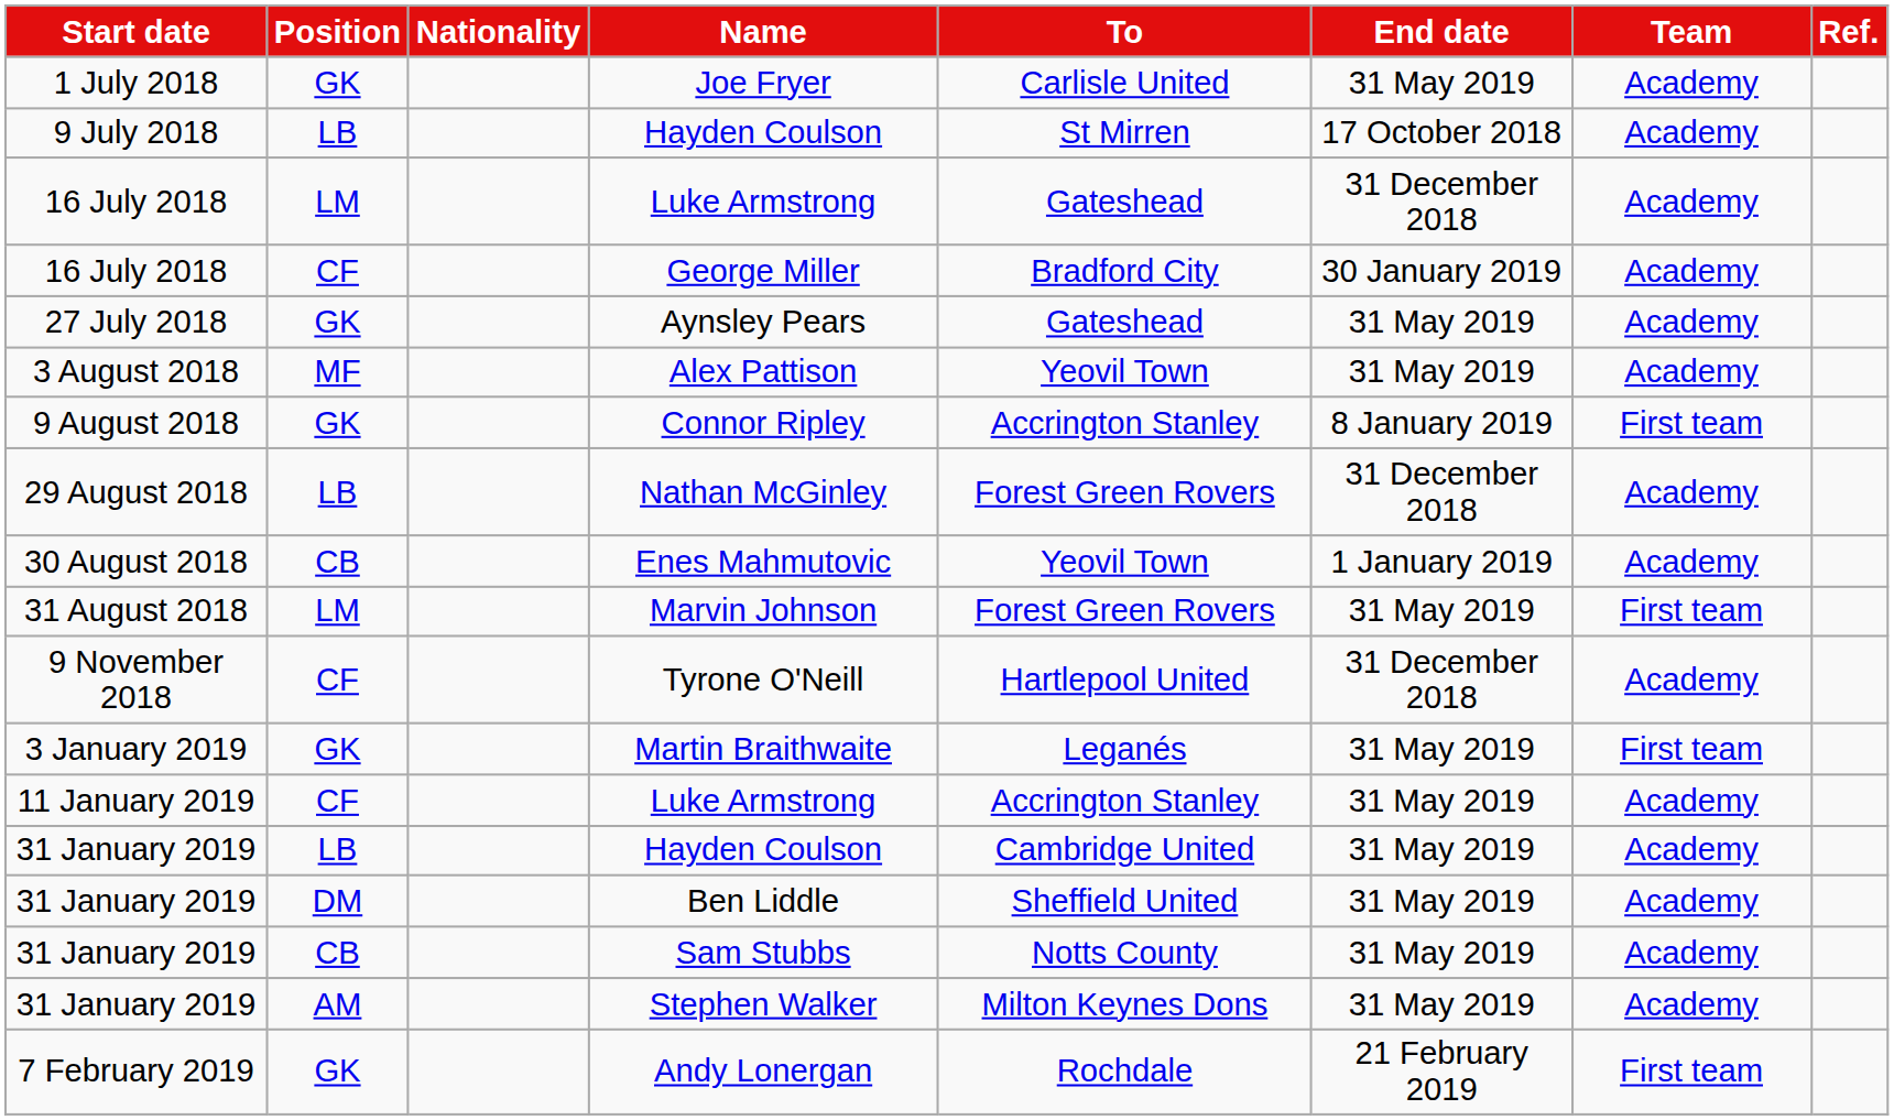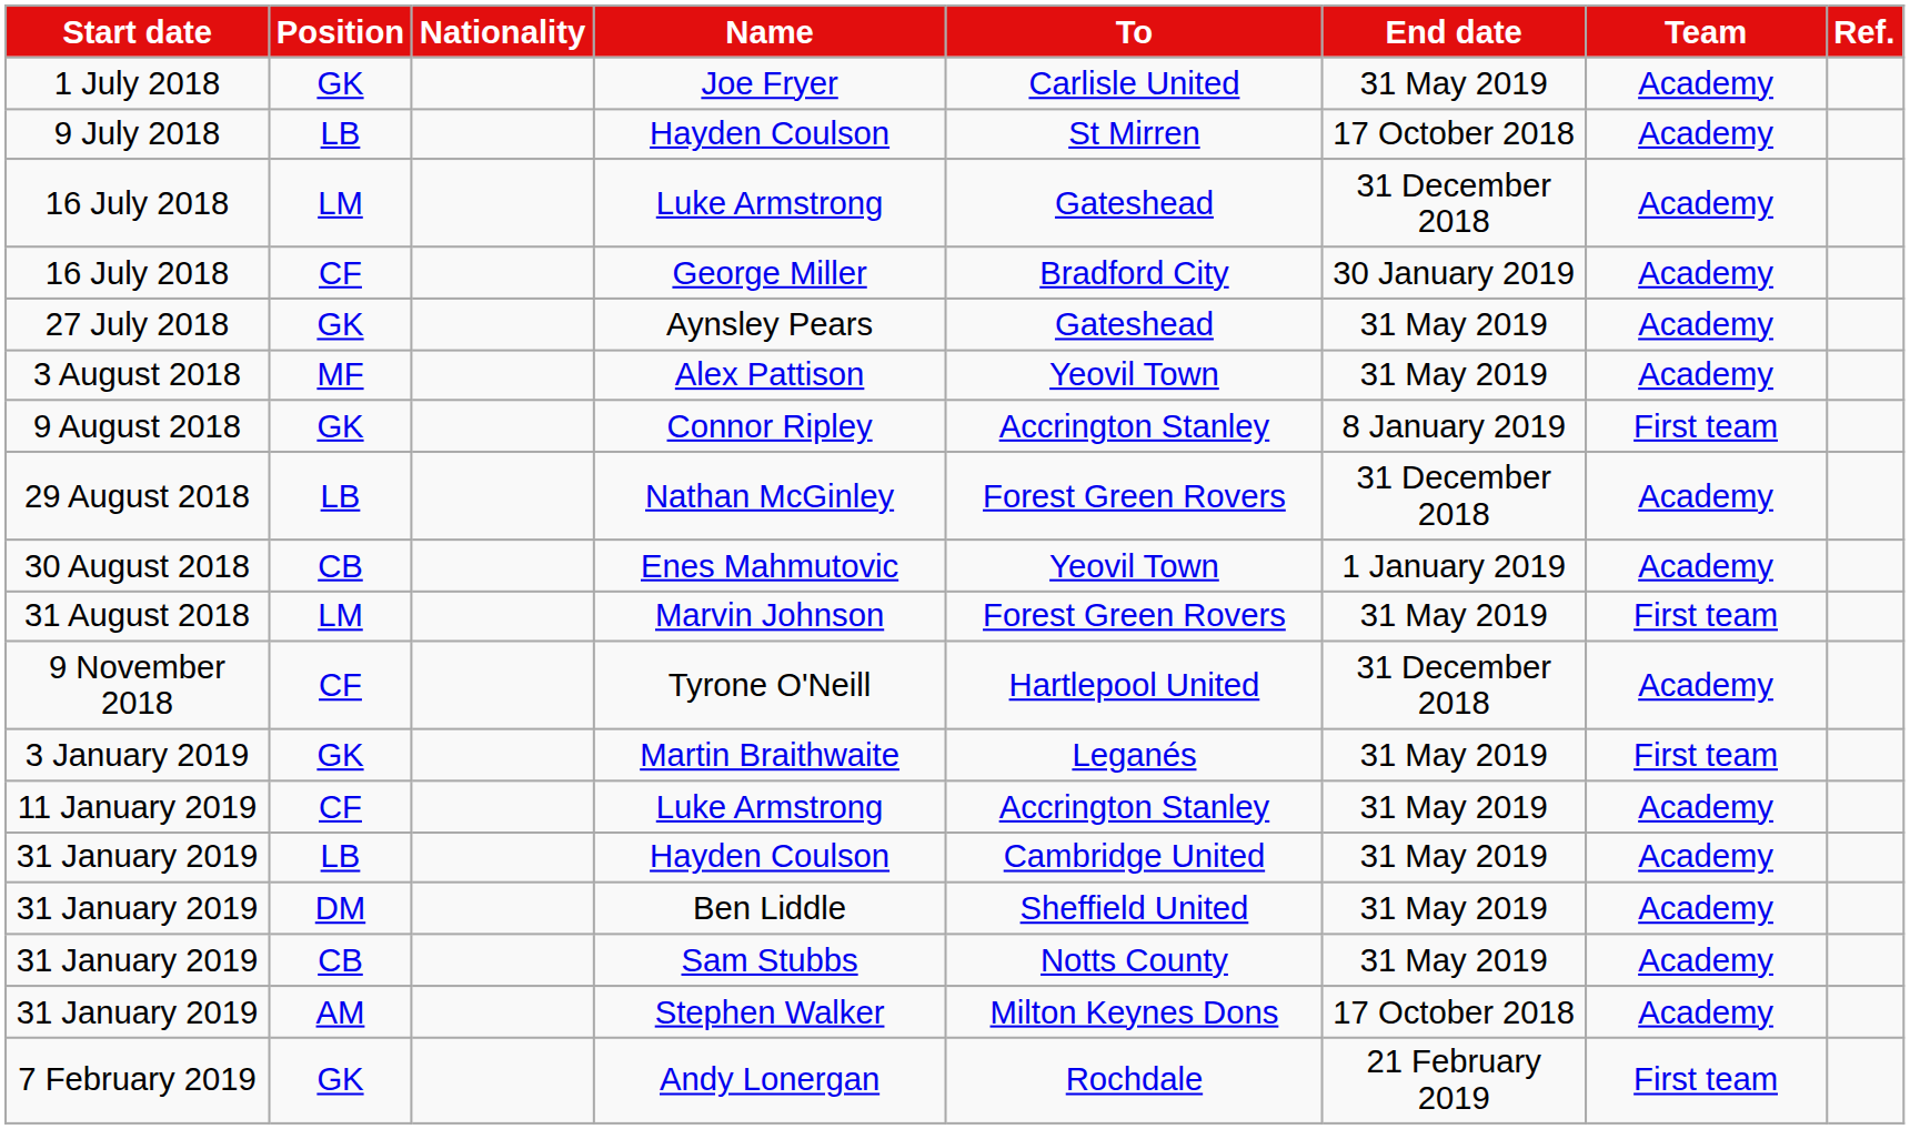 <table class="wikitable"  style="text-align:center; font-size:90%; ">
 <tr>
 <th style="background:#E20E0E; color:white; width:110px;">Start date</th>
 <th style="background:#E20E0E; color:white; width:050px;">Position</th>
 <th style="background:#E20E0E; color:white; width:050px;">Nationality</th>
 <th style="background:#E20E0E; color:white; width:150px;">Name</th>
 <th style="background:#E20E0E; color:white; width:160px;">To</th>
 <th style="background:#E20E0E; color:white; width:110px;">End date</th>
 <th style="background:#E20E0E; color:white; width:100px;">Team</th>
 <th style="background:#E20E0E; color:white; width:025px;">Ref.</th>
 </tr>
 <tr>
 <td>1 July 2018</td>
 <td><a href='#'>GK</a></td>
 <td></td>
 <td><a href='#'>Joe Fryer</a></td>
 <td><a href='#'>Carlisle United</a></td>
 <td>31 May 2019</td>
 <td><a href='#'>Academy</a></td>
 <td></td>
 </tr>
 <tr>
 <td>9 July 2018</td>
 <td><a href='#'>LB</a></td>
 <td></td>
 <td><a href='#'>Hayden Coulson</a></td>
 <td> <a href='#'>St Mirren</a></td>
 <td>17 October 2018</td>
 <td><a href='#'>Academy</a></td>
 <td></td>
 </tr>
 <tr>
 <td>16 July 2018</td>
 <td><a href='#'>LM</a></td>
 <td></td>
 <td><a href='#'>Luke Armstrong</a></td>
 <td><a href='#'>Gateshead</a></td>
 <td>31 December 2018</td>
 <td><a href='#'>Academy</a></td>
 <td></td>
 </tr>
 <tr>
 <td>16 July 2018</td>
 <td><a href='#'>CF</a></td>
 <td></td>
 <td><a href='#'>George Miller</a></td>
 <td><a href='#'>Bradford City</a></td>
 <td>30 January 2019</td>
 <td><a href='#'>Academy</a></td>
 <td></td>
 </tr>
 <tr>
 <td>27 July 2018</td>
 <td><a href='#'>GK</a></td>
 <td></td>
 <td>Aynsley Pears</td>
 <td><a href='#'>Gateshead</a></td>
 <td>31 May 2019</td>
 <td><a href='#'>Academy</a></td>
 <td></td>
 </tr>
 <tr>
 <td>3 August 2018</td>
 <td><a href='#'>MF</a></td>
 <td></td>
 <td><a href='#'>Alex Pattison</a></td>
 <td><a href='#'>Yeovil Town</a></td>
 <td>31 May 2019</td>
 <td><a href='#'>Academy</a></td>
 <td></td>
 </tr>
 <tr>
 <td>9 August 2018</td>
 <td><a href='#'>GK</a></td>
 <td></td>
 <td><a href='#'>Connor Ripley</a></td>
 <td><a href='#'>Accrington Stanley</a></td>
 <td>8 January 2019</td>
 <td><a href='#'>First team</a></td>
 <td></td>
 </tr>
 <tr>
 <td>29 August 2018</td>
 <td><a href='#'>LB</a></td>
 <td></td>
 <td><a href='#'>Nathan McGinley</a></td>
 <td><a href='#'>Forest Green Rovers</a></td>
 <td>31 December 2018</td>
 <td><a href='#'>Academy</a></td>
 <td></td>
 </tr>
 <tr>
 <td>30 August 2018</td>
 <td><a href='#'>CB</a></td>
 <td></td>
 <td><a href='#'>Enes Mahmutovic</a></td>
 <td><a href='#'>Yeovil Town</a></td>
 <td>1 January 2019</td>
 <td><a href='#'>Academy</a></td>
 <td></td>
 </tr>
 <tr>
 <td>31 August 2018</td>
 <td><a href='#'>LM</a></td>
 <td></td>
 <td><a href='#'>Marvin Johnson</a></td>
 <td><a href='#'>Forest Green Rovers</a></td>
 <td>31 May 2019</td>
 <td><a href='#'>First team</a></td>
 <td></td>
 </tr>
 <tr>
 <td>9 November 2018</td>
 <td><a href='#'>CF</a></td>
 <td></td>
 <td>Tyrone O'Neill</td>
 <td><a href='#'>Hartlepool United</a></td>
 <td>31 December 2018</td>
 <td><a href='#'>Academy</a></td>
 <td></td>
 </tr>
 <tr>
 <td>3 January 2019</td>
 <td><a href='#'>GK</a></td>
 <td></td>
 <td><a href='#'>Martin Braithwaite</a></td>
 <td> <a href='#'>Leganés</a></td>
 <td>31 May 2019</td>
 <td><a href='#'>First team</a></td>
 <td></td>
 </tr>
 <tr>
 <td>11 January 2019</td>
 <td><a href='#'>CF</a></td>
 <td></td>
 <td><a href='#'>Luke Armstrong</a></td>
 <td><a href='#'>Accrington Stanley</a></td>
 <td>31 May 2019</td>
 <td><a href='#'>Academy</a></td>
 <td></td>
 </tr>
 <tr>
 <td>31 January 2019</td>
 <td><a href='#'>LB</a></td>
 <td></td>
 <td><a href='#'>Hayden Coulson</a></td>
 <td><a href='#'>Cambridge United</a></td>
 <td>31 May 2019</td>
 <td><a href='#'>Academy</a></td>
 <td></td>
 </tr>
 <tr>
 <td>31 January 2019</td>
 <td><a href='#'>DM</a></td>
 <td></td>
 <td>Ben Liddle</td>
 <td><a href='#'>Sheffield United</a></td>
 <td>31 May 2019</td>
 <td><a href='#'>Academy</a></td>
 <td></td>
 </tr>
 <tr>
 <td>31 January 2019</td>
 <td><a href='#'>CB</a></td>
 <td></td>
 <td><a href='#'>Sam Stubbs</a></td>
 <td><a href='#'>Notts County</a></td>
 <td>31 May 2019</td>
 <td><a href='#'>Academy</a></td>
 <td></td>
 </tr>
 <tr>
 <td>31 January 2019</td>
 <td><a href='#'>AM</a></td>
 <td></td>
 <td><a href='#'>Stephen Walker</a></td>
 <td><a href='#'>Milton Keynes Dons</a></td>
-<td>31 May 2019</td>
+<td>17 October 2018</td>
 <td><a href='#'>Academy</a></td>
 <td></td>
 </tr>
 <tr>
 <td>7 February 2019</td>
 <td><a href='#'>GK</a></td>
 <td></td>
 <td><a href='#'>Andy Lonergan</a></td>
 <td><a href='#'>Rochdale</a></td>
 <td>21 February 2019</td>
 <td><a href='#'>First team</a></td>
 <td></td>
 </tr>
 </table>
